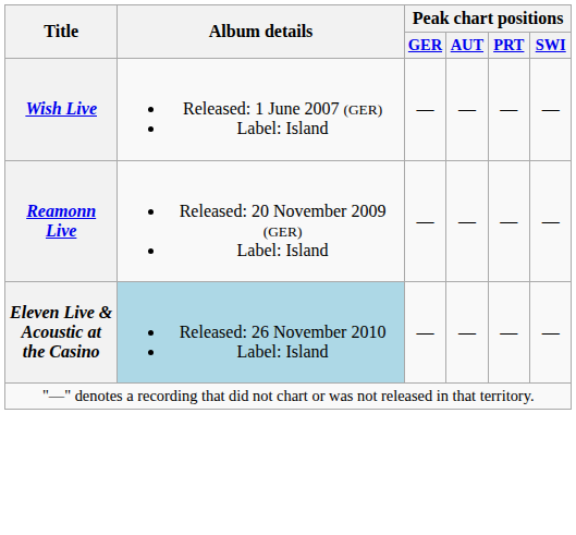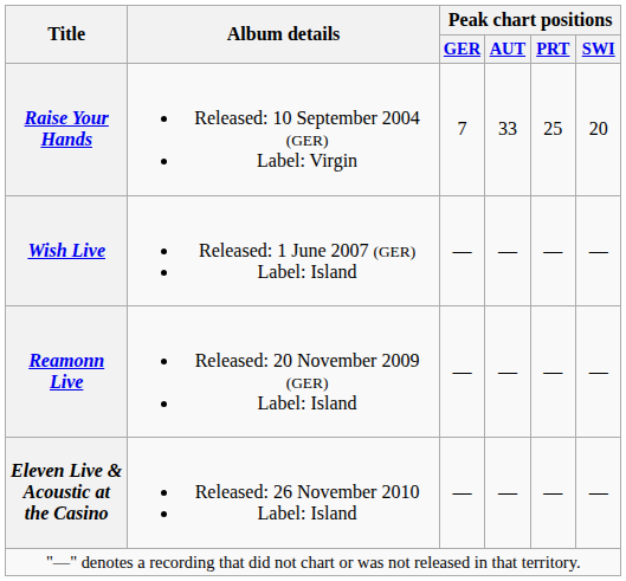 <table class="wikitable plainrowheaders" style="text-align:center;">
 <tr>
 <th scope="col" rowspan="2" style="width:6em;">Title</th>
 <th scope="col" rowspan="2" style="width:16em;">Album details</th>
 <th scope="col" colspan="4">Peak chart positions</th>
 </tr>
 <tr>
 <th scope="col" style="width:2.2em;font-size:90%;"><a href='#'>GER</a><br></th>
 <th scope="col" style="width:2.2em;font-size:90%;"><a href='#'>AUT</a><br></th>
 <th scope="col" style="width:2.2em;font-size:90%;"><a href='#'>PRT</a><br></th>
 <th scope="col" style="width:2.2em;font-size:90%;"><a href='#'>SWI</a><br></th>
+</tr>
+<tr>
+<th scope="row"><em><a href='#'>Raise Your Hands</a></em></th>
+<td><br><ul><li>Released: 10 September 2004 <small>(GER)</small></li><li>Label: Virgin</li></ul></td>
+<td>7</td>
+<td>33</td>
+<td>25</td>
+<td>20</td>
 </tr>
 <tr>
 <th scope="row"><em><a href='#'>Wish Live</a></em></th>
 <td><br><ul><li>Released: 1 June 2007 <small>(GER)</small></li><li>Label: Island</li></ul></td>
 <td>—</td>
 <td>—</td>
 <td>—</td>
 <td>—</td>
 </tr>
 <tr>
 <th scope="row"><em><a href='#'>Reamonn Live</a></em></th>
 <td><br><ul><li>Released: 20 November 2009 <small>(GER)</small></li><li>Label: Island</li></ul></td>
 <td>—</td>
 <td>—</td>
 <td>—</td>
 <td>—</td>
 </tr>
 <tr>
 <th scope="row"><em>Eleven Live & Acoustic at the Casino</em></th>
-<td style="background: lightblue;"><br><ul><li>Released: 26 November 2010</li><li>Label: Island</li></ul></td>
+<td><br><ul><li>Released: 26 November 2010</li><li>Label: Island</li></ul></td>
 <td>—</td>
 <td>—</td>
 <td>—</td>
 <td>—</td>
 </tr>
 <tr>
 <td colspan="6" style="font-size:90%">"—" denotes a recording that did not chart or was not released in that territory.</td>
 </tr>
 </table>
